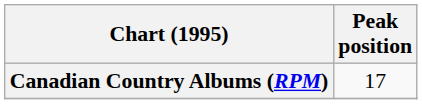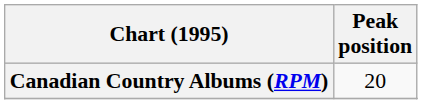 <table class="wikitable sortable plainrowheaders" style="text-align:center">
 <tr>
 <th scope="col">Chart (1995)</th>
 <th scope="col">Peak<br>position</th>
 </tr>
 <tr>
 <th scope="row">Canadian Country Albums (<em><a href='#'>RPM</a></em>)</th>
-<td>17</td>
+<td>20</td>
 </tr>
 <tr>
 </tr>
 <tr>
 </tr>
 </table>
